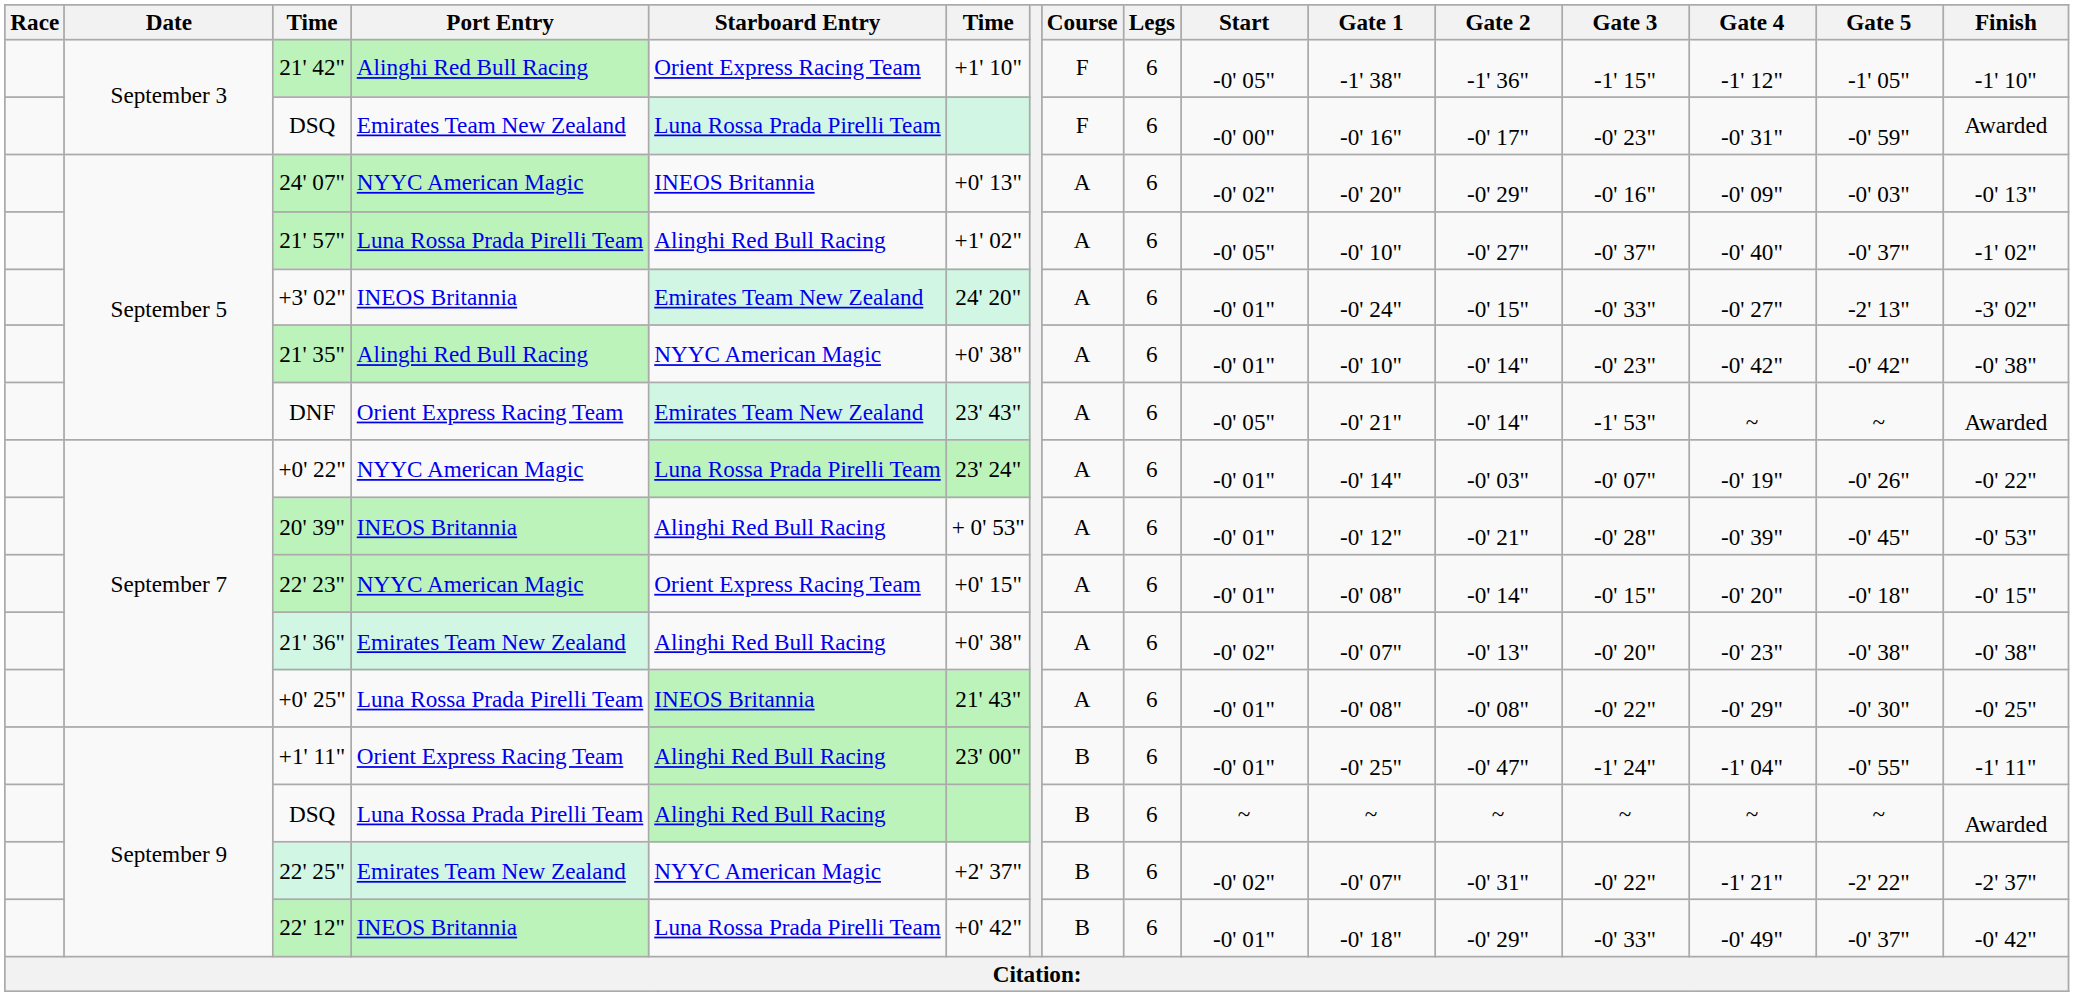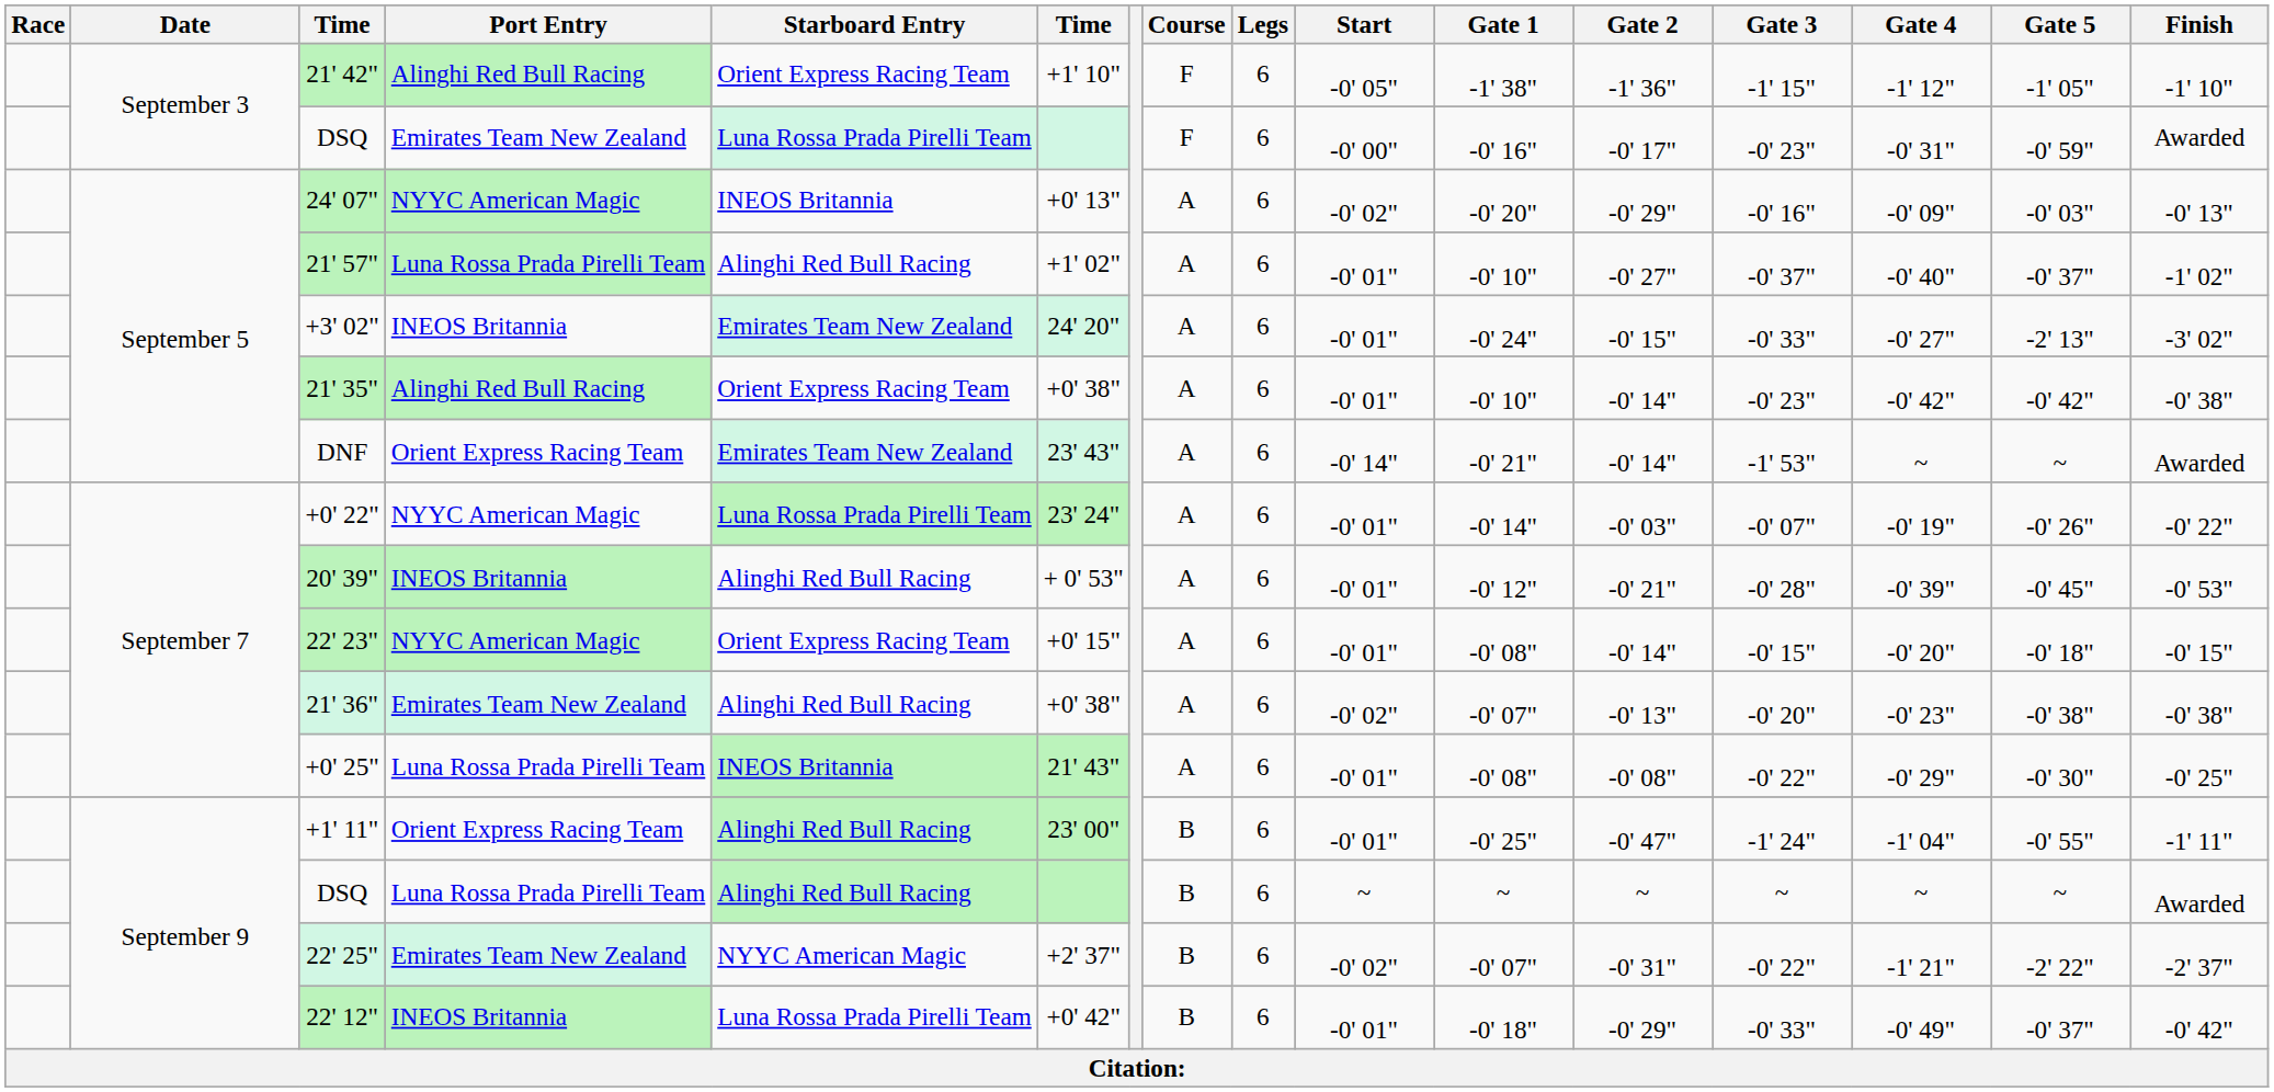 <table class="wikitable" style="font-size:10pt;line-height:1.0;text-align: center;">
 <tr>
 <th>Race</th>
 <th style=width:8.5em>Date</th>
 <th>Time</th>
 <th>Port Entry</th>
 <th>Starboard Entry</th>
 <th>Time</th>
 <th rowspan="17"></th>
 <th>Course</th>
 <th>Legs</th>
 <th style=width:5em>Start</th>
 <th style=width:5em>Gate 1</th>
 <th style=width:5em>Gate 2</th>
 <th style=width:5em>Gate 3</th>
 <th style=width:5em>Gate 4</th>
 <th style=width:5em>Gate 5</th>
 <th style=width:5em>Finish</th>
 </tr>
 <tr>
 <td></td>
 <td rowspan="2">September 3</td>
 <td bgcolor="#BBF3BB">21' 42"</td>
 <td style="text-align: left;" bgcolor="#BBF3BB"> <a href='#'>Alinghi Red Bull Racing</a></td>
 <td style="text-align: left;"> <a href='#'>Orient Express Racing Team</a></td>
 <td>+1' 10"</td>
 <td>F</td>
 <td>6</td>
 <td><br>-0' 05"</td>
 <td><br>-1' 38"</td>
 <td><br>-1' 36"</td>
 <td><br>-1' 15"</td>
 <td><br>-1' 12"</td>
 <td><br>-1' 05"</td>
 <td><br>-1' 10"</td>
 </tr>
 <tr>
 <td></td>
 <td>DSQ</td>
 <td style="text-align: left;"> <a href='#'>Emirates Team New Zealand</a></td>
 <td style="text-align: left;" bgcolor="#D1F7E4"> <a href='#'>Luna Rossa Prada Pirelli Team</a></td>
 <td bgcolor="#D1F7E4"></td>
 <td>F</td>
 <td>6</td>
 <td><br>-0' 00"</td>
 <td><br>-0' 16"</td>
 <td><br>-0' 17"</td>
 <td><br>-0' 23"</td>
 <td><br>-0' 31"</td>
 <td><br>-0' 59"</td>
 <td> Awarded</td>
 </tr>
 <tr>
 <td></td>
 <td Rowspan="5"><br>September 5</td>
 <td bgcolor="#BBF3BB">24' 07"</td>
 <td style="text-align: left;" bgcolor="#BBF3BB"> <a href='#'>NYYC American Magic</a></td>
 <td style="text-align: left;"> <a href='#'>INEOS Britannia</a></td>
 <td>+0' 13"</td>
 <td>A</td>
 <td>6</td>
 <td><br>-0' 02"</td>
 <td><br>-0' 20"</td>
 <td><br>-0' 29"</td>
 <td><br>-0' 16"</td>
 <td><br>-0' 09"</td>
 <td><br>-0' 03"</td>
 <td><br>-0' 13"</td>
 </tr>
 <tr>
 <td></td>
 <td bgcolor="#BBF3BB">21' 57"</td>
 <td style="text-align: left;" bgcolor="#BBF3BB"> <a href='#'>Luna Rossa Prada Pirelli Team</a></td>
 <td style="text-align: left;"> <a href='#'>Alinghi Red Bull Racing</a></td>
 <td>+1' 02"</td>
 <td>A</td>
 <td>6</td>
-<td><br>-0' 05"</td>
+<td><br>-0' 01"</td>
 <td><br>-0' 10"</td>
 <td><br>-0' 27"</td>
 <td><br>-0' 37"</td>
 <td><br>-0' 40"</td>
 <td><br>-0' 37"</td>
 <td><br>-1' 02"</td>
 </tr>
 <tr>
 <td></td>
 <td>+3' 02"</td>
 <td style="text-align: left;"> <a href='#'>INEOS Britannia</a></td>
 <td style="text-align: left; "bgcolor="#D1F7E4"> <a href='#'>Emirates Team New Zealand</a></td>
 <td bgcolor="#D1F7E4">24' 20"</td>
 <td>A</td>
 <td>6</td>
 <td><br>-0' 01"</td>
 <td><br>-0' 24"</td>
 <td><br>-0' 15"</td>
 <td><br>-0' 33"</td>
 <td><br>-0' 27"</td>
 <td><br>-2' 13"</td>
 <td><br>-3' 02"</td>
 </tr>
 <tr>
 <td></td>
 <td bgcolor="#BBF3BB">21' 35"</td>
 <td style="text-align: left;" bgcolor="#BBF3BB"> <a href='#'>Alinghi Red Bull Racing</a></td>
-<td style="text-align: left;"> <a href='#'>NYYC American Magic</a></td>
+<td style="text-align: left;"> <a href='#'>Orient Express Racing Team</a></td>
 <td>+0' 38"</td>
 <td>A</td>
 <td>6</td>
 <td><br>-0' 01"</td>
 <td><br>-0' 10"</td>
 <td><br>-0' 14"</td>
 <td><br>-0' 23"</td>
 <td><br>-0' 42"</td>
 <td><br>-0' 42"</td>
 <td><br>-0' 38"</td>
 </tr>
 <tr>
 <td></td>
 <td>DNF</td>
 <td style="text-align: left;"> <a href='#'>Orient Express Racing Team</a></td>
 <td style="text-align: left;"bgcolor="#D1F7E4"> <a href='#'>Emirates Team New Zealand</a></td>
 <td bgcolor="#D1F7E4">23' 43"</td>
 <td>A</td>
 <td>6</td>
-<td><br>-0' 05"</td>
+<td><br>-0' 14"</td>
 <td><br>-0' 21"</td>
 <td><br>-0' 14"</td>
 <td><br>-1' 53"</td>
 <td><br>~</td>
 <td><br>~</td>
 <td><br>Awarded</td>
 </tr>
 <tr>
 <td></td>
 <td Rowspan="5">September 7</td>
 <td>+0' 22"</td>
 <td style="text-align: left;"> <a href='#'>NYYC American Magic</a></td>
 <td style="text-align: left;" bgcolor="#BBF3BB"> <a href='#'>Luna Rossa Prada Pirelli Team</a></td>
 <td bgcolor="#BBF3BB">23' 24"</td>
 <td>A</td>
 <td>6</td>
 <td><br>-0' 01"</td>
 <td><br>-0' 14"</td>
 <td><br>-0' 03"</td>
 <td><br>-0' 07"</td>
 <td><br>-0' 19"</td>
 <td><br>-0' 26"</td>
 <td><br>-0' 22"</td>
 </tr>
 <tr>
 <td></td>
 <td bgcolor="#BBF3BB">20' 39"</td>
 <td style="text-align: left;" bgcolor="#BBF3BB"> <a href='#'>INEOS Britannia</a></td>
 <td style="text-align: left;"> <a href='#'>Alinghi Red Bull Racing</a></td>
 <td>+ 0' 53"</td>
 <td>A</td>
 <td>6</td>
 <td><br>-0' 01"</td>
 <td><br>-0' 12"</td>
 <td><br>-0' 21"</td>
 <td><br>-0' 28"</td>
 <td><br>-0' 39"</td>
 <td><br>-0' 45"</td>
 <td><br>-0' 53"</td>
 </tr>
 <tr>
 <td></td>
 <td bgcolor="#BBF3BB">22' 23"</td>
 <td style="text-align: left;" bgcolor="#BBF3BB"> <a href='#'>NYYC American Magic</a></td>
 <td style="text-align: left;"> <a href='#'>Orient Express Racing Team</a></td>
 <td>+0' 15"</td>
 <td>A</td>
 <td>6</td>
 <td><br>-0' 01"</td>
 <td><br>-0' 08"</td>
 <td><br>-0' 14"</td>
 <td><br>-0' 15"</td>
 <td><br>-0' 20"</td>
 <td><br>-0' 18"</td>
 <td><br>-0' 15"</td>
 </tr>
 <tr>
 <td></td>
 <td bgcolor="#D1F7E4">21' 36"</td>
 <td style="text-align: left;" bgcolor="#D1F7E4"> <a href='#'>Emirates Team New Zealand</a></td>
 <td style="text-align: left;"> <a href='#'>Alinghi Red Bull Racing</a></td>
 <td>+0' 38"</td>
 <td>A</td>
 <td>6</td>
 <td><br>-0' 02"</td>
 <td><br>-0' 07"</td>
 <td><br>-0' 13"</td>
 <td><br>-0' 20"</td>
 <td><br>-0' 23"</td>
 <td><br>-0' 38"</td>
 <td><br>-0' 38"</td>
 </tr>
 <tr>
 <td></td>
 <td>+0' 25"</td>
 <td style="text-align: left;"> <a href='#'>Luna Rossa Prada Pirelli Team</a></td>
 <td style="text-align: left;" bgcolor="#BBF3BB"> <a href='#'>INEOS Britannia</a></td>
 <td bgcolor="#BBF3BB">21' 43"</td>
 <td>A</td>
 <td>6</td>
 <td><br>-0' 01"</td>
 <td><br>-0' 08"</td>
 <td><br>-0' 08"</td>
 <td><br>-0' 22"</td>
 <td><br>-0' 29"</td>
 <td><br>-0' 30"</td>
 <td><br>-0' 25"</td>
 </tr>
 <tr>
 <td></td>
 <td Rowspan="4"><br>September 9</td>
 <td>+1' 11"</td>
 <td style="text-align: left;"> <a href='#'>Orient Express Racing Team</a></td>
 <td style="text-align: left;" bgcolor="#BBF3BB"> <a href='#'>Alinghi Red Bull Racing</a></td>
 <td bgcolor="#BBF3BB">23' 00"</td>
 <td>B</td>
 <td>6</td>
 <td><br>-0' 01"</td>
 <td><br>-0' 25"</td>
 <td><br>-0' 47"</td>
 <td><br>-1' 24"</td>
 <td><br>-1' 04"</td>
 <td><br>-0' 55"</td>
 <td><br>-1' 11"</td>
 </tr>
 <tr>
 <td></td>
 <td>DSQ</td>
 <td style="text-align: left;"> <a href='#'>Luna Rossa Prada Pirelli Team</a></td>
 <td style="text-align: left;" bgcolor="#BBF3BB"> <a href='#'>Alinghi Red Bull Racing</a></td>
 <td bgcolor="#BBF3BB"></td>
 <td>B</td>
 <td>6</td>
 <td>~</td>
 <td>~</td>
 <td>~</td>
 <td>~</td>
 <td>~</td>
 <td>~</td>
 <td><br>Awarded</td>
 </tr>
 <tr>
 <td></td>
 <td bgcolor="#D1F7E4">22' 25"</td>
 <td style="text-align: left;" bgcolor="#D1F7E4"> <a href='#'>Emirates Team New Zealand</a></td>
 <td style="text-align: left;"> <a href='#'>NYYC American Magic</a></td>
 <td>+2' 37"</td>
 <td>B</td>
 <td>6</td>
 <td><br>-0' 02"</td>
 <td><br>-0' 07"</td>
 <td><br>-0' 31"</td>
 <td><br>-0' 22"</td>
 <td><br>-1' 21"</td>
 <td><br>-2' 22"</td>
 <td><br>-2' 37"</td>
 </tr>
 <tr>
 <td></td>
 <td bgcolor="#BBF3BB">22' 12"</td>
 <td style="text-align: left;" bgcolor="#BBF3BB"> <a href='#'>INEOS Britannia</a></td>
 <td style="text-align: left;"> <a href='#'>Luna Rossa Prada Pirelli Team</a></td>
 <td>+0' 42"</td>
 <td>B</td>
 <td>6</td>
 <td><br>-0' 01"</td>
 <td><br>-0' 18"</td>
 <td><br>-0' 29"</td>
 <td><br>-0' 33"</td>
 <td><br>-0' 49"</td>
 <td><br>-0' 37"</td>
 <td><br>-0' 42"</td>
 </tr>
 <tr>
 <th colspan="16">Citation:</th>
 </tr>
 <tr>
 </tr>
 </table>
